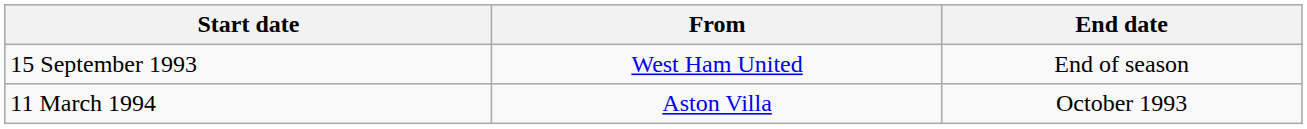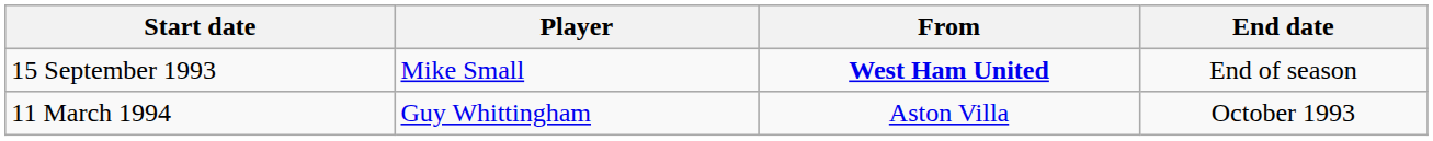 <table class="wikitable" style="text-align:center; font-size:95%;width:65%; text-align:left">
 <tr>
 <th><strong>Start date</strong></th>
+<th><strong>Player</strong></th>
 <th><strong>From</strong></th>
 <th><strong>End date</strong></th>
 </tr>
 <tr --->
 <td>15 September 1993</td>
-<td align="center"><a href='#'>West Ham United</a></td>
+<td> <a href='#'>Mike Small</a></td>
+<td align="center"><strong><a href='#'>West Ham United</a></strong></td>
 <td align="center">End of season</td>
 </tr>
 <tr --->
 <td>11 March 1994</td>
+<td> <a href='#'>Guy Whittingham</a></td>
 <td align="center"><a href='#'>Aston Villa</a></td>
 <td align="center">October 1993</td>
 </tr>
 </table>
